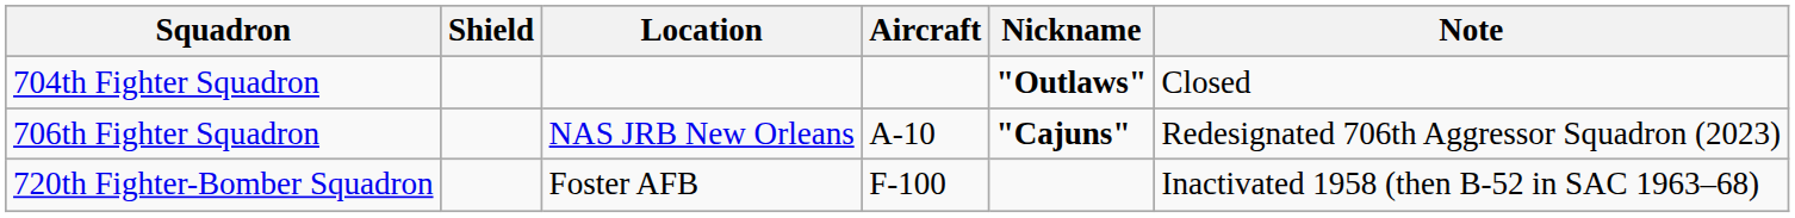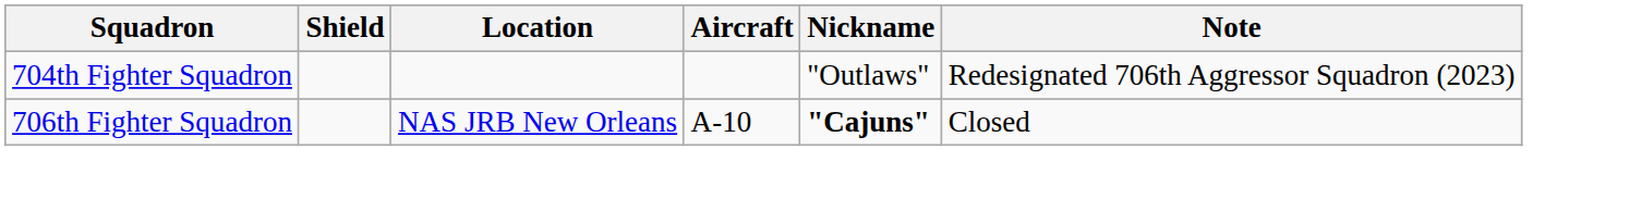 <table class="wikitable sortable">
 <tr>
 <th>Squadron</th>
 <th>Shield</th>
 <th>Location</th>
 <th>Aircraft</th>
 <th>Nickname</th>
 <th>Note</th>
 </tr>
 <tr>
 <td><a href='#'>704th Fighter Squadron</a></td>
 <td></td>
 <td></td>
 <td></td>
-<td><strong>"Outlaws"</strong></td>
-<td>Closed</td>
+<td>"Outlaws"</td>
+<td>Redesignated 706th Aggressor Squadron (2023)</td>
 </tr>
 <tr>
 <td><a href='#'>706th Fighter Squadron</a></td>
 <td></td>
 <td><a href='#'>NAS JRB New Orleans</a></td>
 <td>A-10</td>
 <td><strong>"Cajuns"</strong></td>
-<td>Redesignated 706th Aggressor Squadron (2023)</td>
-</tr>
-<tr>
-<td><a href='#'>720th Fighter-Bomber Squadron</a></td>
-<td></td>
-<td>Foster AFB</td>
-<td>F-100</td>
-<td></td>
-<td>Inactivated 1958 (then B-52 in SAC 1963–68)</td>
+<td>Closed</td>
 </tr>
 </table>
